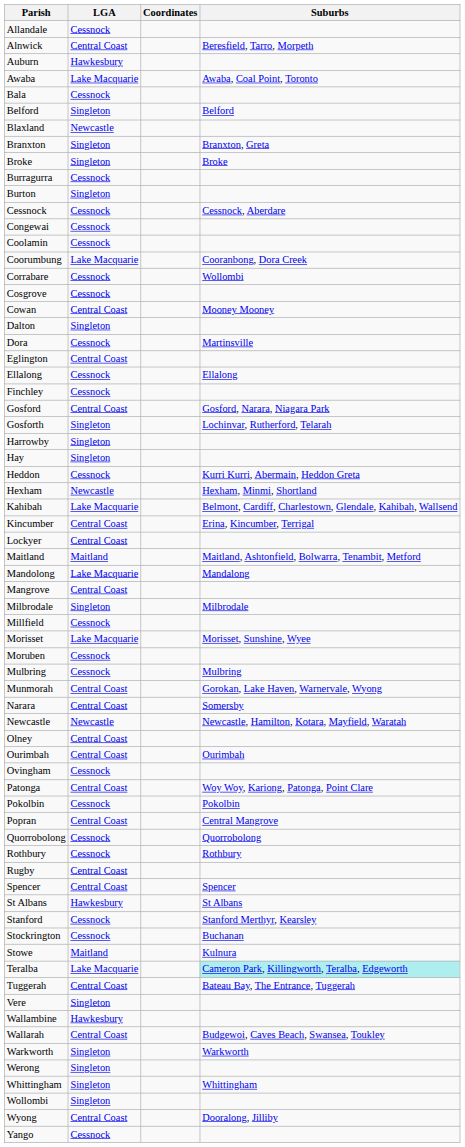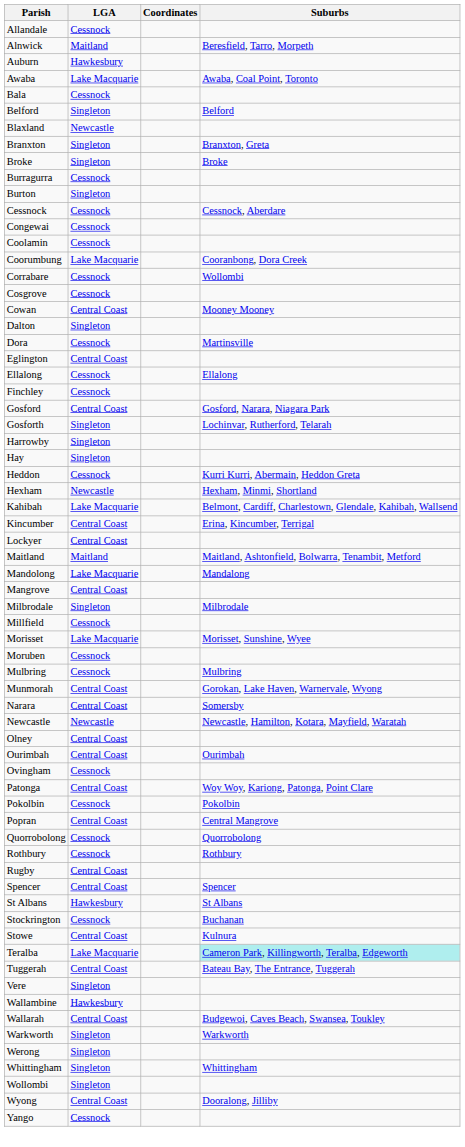 <table class="wikitable sortable">
 <tr>
 <th>Parish</th>
 <th>LGA</th>
 <th>Coordinates</th>
 <th>Suburbs</th>
 </tr>
 <tr>
 <td>Allandale</td>
 <td><a href='#'>Cessnock</a></td>
 <td></td>
 <td></td>
 </tr>
 <tr>
 <td>Alnwick</td>
-<td><a href='#'>Central Coast</a></td>
+<td><a href='#'>Maitland</a></td>
 <td></td>
 <td><a href='#'>Beresfield</a>, <a href='#'>Tarro</a>, <a href='#'>Morpeth</a></td>
 </tr>
 <tr>
 <td>Auburn</td>
 <td><a href='#'>Hawkesbury</a></td>
 <td></td>
 <td></td>
 </tr>
 <tr>
 <td>Awaba</td>
 <td><a href='#'>Lake Macquarie</a></td>
 <td></td>
 <td><a href='#'>Awaba</a>, <a href='#'>Coal Point</a>, <a href='#'>Toronto</a></td>
 </tr>
 <tr>
 <td>Bala</td>
 <td><a href='#'>Cessnock</a></td>
 <td></td>
 <td></td>
 </tr>
 <tr>
 <td>Belford</td>
 <td><a href='#'>Singleton</a></td>
 <td></td>
 <td><a href='#'>Belford</a></td>
 </tr>
 <tr>
 <td>Blaxland</td>
 <td><a href='#'>Newcastle</a></td>
 <td></td>
 <td></td>
 </tr>
 <tr>
 <td>Branxton</td>
 <td><a href='#'>Singleton</a></td>
 <td></td>
 <td><a href='#'>Branxton</a>, <a href='#'>Greta</a></td>
 </tr>
 <tr>
 <td>Broke</td>
 <td><a href='#'>Singleton</a></td>
 <td></td>
 <td><a href='#'>Broke</a></td>
 </tr>
 <tr>
 <td>Burragurra</td>
 <td><a href='#'>Cessnock</a></td>
 <td></td>
 <td></td>
 </tr>
 <tr>
 <td>Burton</td>
 <td><a href='#'>Singleton</a></td>
 <td></td>
 <td></td>
 </tr>
 <tr>
 <td>Cessnock</td>
 <td><a href='#'>Cessnock</a></td>
 <td></td>
 <td><a href='#'>Cessnock</a>, <a href='#'>Aberdare</a></td>
 </tr>
 <tr>
 <td>Congewai</td>
 <td><a href='#'>Cessnock</a></td>
 <td></td>
 <td></td>
 </tr>
 <tr>
 <td>Coolamin</td>
 <td><a href='#'>Cessnock</a></td>
 <td></td>
 <td></td>
 </tr>
 <tr>
 <td>Coorumbung</td>
 <td><a href='#'>Lake Macquarie</a></td>
 <td></td>
 <td><a href='#'>Cooranbong</a>, <a href='#'>Dora Creek</a></td>
 </tr>
 <tr>
 <td>Corrabare</td>
 <td><a href='#'>Cessnock</a></td>
 <td></td>
 <td><a href='#'>Wollombi</a></td>
 </tr>
 <tr>
 <td>Cosgrove</td>
 <td><a href='#'>Cessnock</a></td>
 <td></td>
 <td></td>
 </tr>
 <tr>
 <td>Cowan</td>
 <td><a href='#'>Central Coast</a></td>
 <td></td>
 <td><a href='#'>Mooney Mooney</a></td>
 </tr>
 <tr>
 <td>Dalton</td>
 <td><a href='#'>Singleton</a></td>
 <td></td>
 <td></td>
 </tr>
 <tr>
 <td>Dora</td>
 <td><a href='#'>Cessnock</a></td>
 <td></td>
 <td><a href='#'>Martinsville</a></td>
 </tr>
 <tr>
 <td>Eglington</td>
 <td><a href='#'>Central Coast</a></td>
 <td></td>
 <td></td>
 </tr>
 <tr>
 <td>Ellalong</td>
 <td><a href='#'>Cessnock</a></td>
 <td></td>
 <td><a href='#'>Ellalong</a></td>
 </tr>
 <tr>
 <td>Finchley</td>
 <td><a href='#'>Cessnock</a></td>
 <td></td>
 <td></td>
 </tr>
 <tr>
 <td>Gosford</td>
 <td><a href='#'>Central Coast</a></td>
 <td></td>
 <td><a href='#'>Gosford</a>, <a href='#'>Narara</a>, <a href='#'>Niagara Park</a></td>
 </tr>
 <tr>
 <td>Gosforth</td>
 <td><a href='#'>Singleton</a></td>
 <td></td>
 <td><a href='#'>Lochinvar</a>, <a href='#'>Rutherford</a>, <a href='#'>Telarah</a></td>
 </tr>
 <tr>
 <td>Harrowby</td>
 <td><a href='#'>Singleton</a></td>
 <td></td>
 <td></td>
 </tr>
 <tr>
 <td>Hay</td>
 <td><a href='#'>Singleton</a></td>
 <td></td>
 <td></td>
 </tr>
 <tr>
 <td>Heddon</td>
 <td><a href='#'>Cessnock</a></td>
 <td></td>
 <td><a href='#'>Kurri Kurri</a>, <a href='#'>Abermain</a>, <a href='#'>Heddon Greta</a></td>
 </tr>
 <tr>
 <td>Hexham</td>
 <td><a href='#'>Newcastle</a></td>
 <td></td>
 <td><a href='#'>Hexham</a>, <a href='#'>Minmi</a>, <a href='#'>Shortland</a></td>
 </tr>
 <tr>
 <td>Kahibah</td>
 <td><a href='#'>Lake Macquarie</a></td>
 <td></td>
 <td><a href='#'>Belmont</a>, <a href='#'>Cardiff</a>, <a href='#'>Charlestown</a>, <a href='#'>Glendale</a>, <a href='#'>Kahibah</a>, <a href='#'>Wallsend</a></td>
 </tr>
 <tr>
 <td>Kincumber</td>
 <td><a href='#'>Central Coast</a></td>
 <td></td>
 <td><a href='#'>Erina</a>, <a href='#'>Kincumber</a>, <a href='#'>Terrigal</a></td>
 </tr>
 <tr>
 <td>Lockyer</td>
 <td><a href='#'>Central Coast</a></td>
 <td></td>
 <td></td>
 </tr>
 <tr>
 <td>Maitland</td>
 <td><a href='#'>Maitland</a></td>
 <td></td>
 <td><a href='#'>Maitland</a>, <a href='#'>Ashtonfield</a>, <a href='#'>Bolwarra</a>, <a href='#'>Tenambit</a>, <a href='#'>Metford</a></td>
 </tr>
 <tr>
 <td>Mandolong</td>
 <td><a href='#'>Lake Macquarie</a></td>
 <td></td>
 <td><a href='#'>Mandalong</a></td>
 </tr>
 <tr>
 <td>Mangrove</td>
 <td><a href='#'>Central Coast</a></td>
 <td></td>
 <td></td>
 </tr>
 <tr>
 <td>Milbrodale</td>
 <td><a href='#'>Singleton</a></td>
 <td></td>
 <td><a href='#'>Milbrodale</a></td>
 </tr>
 <tr>
 <td>Millfield</td>
 <td><a href='#'>Cessnock</a></td>
 <td></td>
 <td></td>
 </tr>
 <tr>
 <td>Morisset</td>
 <td><a href='#'>Lake Macquarie</a></td>
 <td></td>
 <td><a href='#'>Morisset</a>, <a href='#'>Sunshine</a>, <a href='#'>Wyee</a></td>
 </tr>
 <tr>
 <td>Moruben</td>
 <td><a href='#'>Cessnock</a></td>
 <td></td>
 <td></td>
 </tr>
 <tr>
 <td>Mulbring</td>
 <td><a href='#'>Cessnock</a></td>
 <td></td>
 <td><a href='#'>Mulbring</a></td>
 </tr>
 <tr>
 <td>Munmorah</td>
 <td><a href='#'>Central Coast</a></td>
 <td></td>
 <td><a href='#'>Gorokan</a>, <a href='#'>Lake Haven</a>, <a href='#'>Warnervale</a>, <a href='#'>Wyong</a></td>
 </tr>
 <tr>
 <td>Narara</td>
 <td><a href='#'>Central Coast</a></td>
 <td></td>
 <td><a href='#'>Somersby</a></td>
 </tr>
 <tr>
 <td>Newcastle</td>
 <td><a href='#'>Newcastle</a></td>
 <td></td>
 <td><a href='#'>Newcastle</a>, <a href='#'>Hamilton</a>, <a href='#'>Kotara</a>, <a href='#'>Mayfield</a>, <a href='#'>Waratah</a></td>
 </tr>
 <tr>
 <td>Olney</td>
 <td><a href='#'>Central Coast</a></td>
 <td></td>
 <td></td>
 </tr>
 <tr>
 <td>Ourimbah</td>
 <td><a href='#'>Central Coast</a></td>
 <td></td>
 <td><a href='#'>Ourimbah</a></td>
 </tr>
 <tr>
 <td>Ovingham</td>
 <td><a href='#'>Cessnock</a></td>
 <td></td>
 <td></td>
 </tr>
 <tr>
 <td>Patonga</td>
 <td><a href='#'>Central Coast</a></td>
 <td></td>
 <td><a href='#'>Woy Woy</a>, <a href='#'>Kariong</a>, <a href='#'>Patonga</a>, <a href='#'>Point Clare</a></td>
 </tr>
 <tr>
 <td>Pokolbin</td>
 <td><a href='#'>Cessnock</a></td>
 <td></td>
 <td><a href='#'>Pokolbin</a></td>
 </tr>
 <tr>
 <td>Popran</td>
 <td><a href='#'>Central Coast</a></td>
 <td></td>
 <td><a href='#'>Central Mangrove</a></td>
 </tr>
 <tr>
 <td>Quorrobolong</td>
 <td><a href='#'>Cessnock</a></td>
 <td></td>
 <td><a href='#'>Quorrobolong</a></td>
 </tr>
 <tr>
 <td>Rothbury</td>
 <td><a href='#'>Cessnock</a></td>
 <td></td>
 <td><a href='#'>Rothbury</a></td>
 </tr>
 <tr>
 <td>Rugby</td>
 <td><a href='#'>Central Coast</a></td>
 <td></td>
 <td></td>
 </tr>
 <tr>
 <td>Spencer</td>
 <td><a href='#'>Central Coast</a></td>
 <td></td>
 <td><a href='#'>Spencer</a></td>
 </tr>
 <tr>
 <td>St Albans</td>
 <td><a href='#'>Hawkesbury</a></td>
 <td></td>
 <td><a href='#'>St Albans</a></td>
 </tr>
 <tr>
-<td>Stanford</td>
-<td><a href='#'>Cessnock</a></td>
-<td></td>
-<td><a href='#'>Stanford Merthyr</a>, <a href='#'>Kearsley</a></td>
-</tr>
-<tr>
 <td>Stockrington</td>
 <td><a href='#'>Cessnock</a></td>
 <td></td>
 <td><a href='#'>Buchanan</a></td>
 </tr>
 <tr>
 <td>Stowe</td>
-<td><a href='#'>Maitland</a></td>
+<td><a href='#'>Central Coast</a></td>
 <td></td>
 <td><a href='#'>Kulnura</a></td>
 </tr>
 <tr>
 <td>Teralba</td>
 <td><a href='#'>Lake Macquarie</a></td>
 <td></td>
 <td style="background: paleturquoise;"><a href='#'>Cameron Park</a>, <a href='#'>Killingworth</a>, <a href='#'>Teralba</a>, <a href='#'>Edgeworth</a></td>
 </tr>
 <tr>
 <td>Tuggerah</td>
 <td><a href='#'>Central Coast</a></td>
 <td></td>
 <td><a href='#'>Bateau Bay</a>, <a href='#'>The Entrance</a>, <a href='#'>Tuggerah</a></td>
 </tr>
 <tr>
 <td>Vere</td>
 <td><a href='#'>Singleton</a></td>
 <td></td>
 <td></td>
 </tr>
 <tr>
 <td>Wallambine</td>
 <td><a href='#'>Hawkesbury</a></td>
 <td></td>
 <td></td>
 </tr>
 <tr>
 <td>Wallarah</td>
 <td><a href='#'>Central Coast</a></td>
 <td></td>
 <td><a href='#'>Budgewoi</a>, <a href='#'>Caves Beach</a>, <a href='#'>Swansea</a>, <a href='#'>Toukley</a></td>
 </tr>
 <tr>
 <td>Warkworth</td>
 <td><a href='#'>Singleton</a></td>
 <td></td>
 <td><a href='#'>Warkworth</a></td>
 </tr>
 <tr>
 <td>Werong</td>
 <td><a href='#'>Singleton</a></td>
 <td></td>
 <td></td>
 </tr>
 <tr>
 <td>Whittingham</td>
 <td><a href='#'>Singleton</a></td>
 <td></td>
 <td><a href='#'>Whittingham</a></td>
 </tr>
 <tr>
 <td>Wollombi</td>
 <td><a href='#'>Singleton</a></td>
 <td></td>
 <td></td>
 </tr>
 <tr>
 <td>Wyong</td>
 <td><a href='#'>Central Coast</a></td>
 <td></td>
 <td><a href='#'>Dooralong</a>, <a href='#'>Jilliby</a></td>
 </tr>
 <tr>
 <td>Yango</td>
 <td><a href='#'>Cessnock</a></td>
 <td></td>
 <td></td>
 </tr>
 </table>
